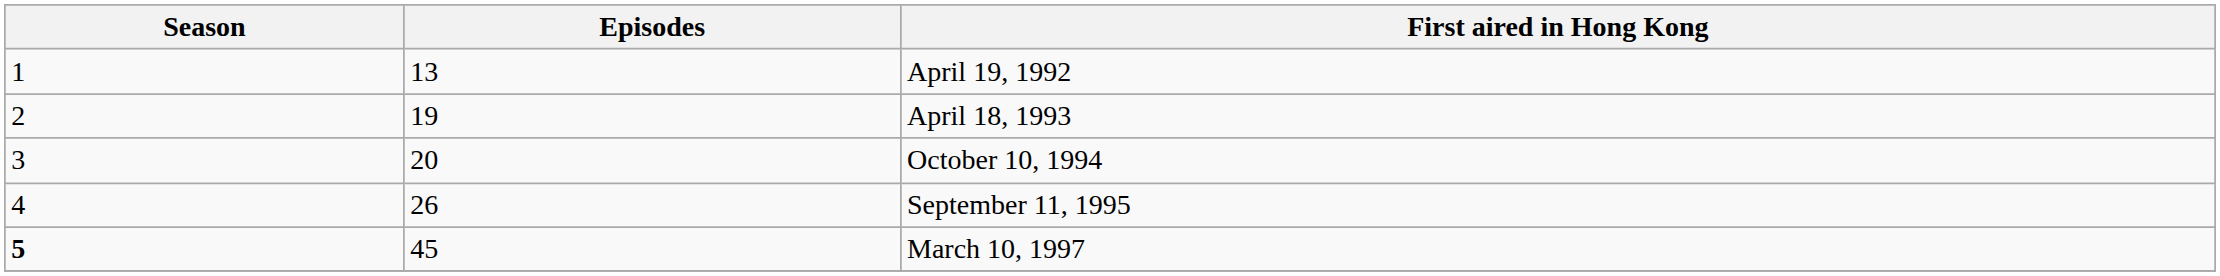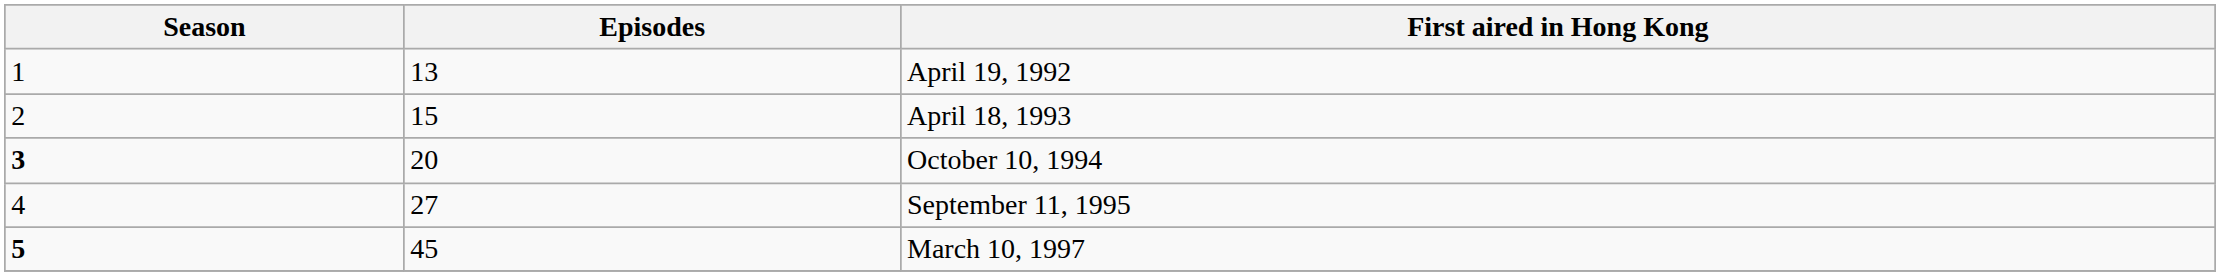 <table class="wikitable sortable" style="width:100%;">
 <tr>
 <th rowspan="1">Season</th>
 <th rowspan="1">Episodes</th>
 <th rowspan="1">First aired in Hong Kong</th>
 </tr>
 <tr>
 <td>1</td>
 <td>13</td>
 <td data-sort-value="1">April 19, 1992</td>
 </tr>
 <tr>
 <td>2</td>
-<td>19</td>
+<td>15</td>
 <td data-sort-value="1">April 18, 1993</td>
 </tr>
 <tr>
-<td>3</td>
+<td><strong>3</strong></td>
 <td>20</td>
 <td data-sort-value="1">October 10, 1994</td>
 </tr>
 <tr>
 <td>4</td>
-<td>26</td>
+<td>27</td>
 <td data-sort-value="1">September 11, 1995</td>
 </tr>
 <tr>
 <td><strong>5</strong></td>
 <td>45</td>
 <td data-sort-value="1">March 10, 1997</td>
 </tr>
 <tr>
 </tr>
 </table>
